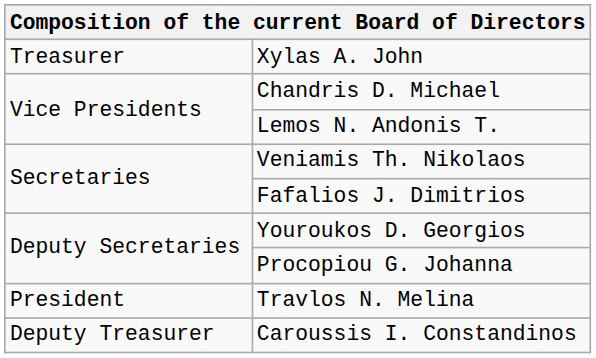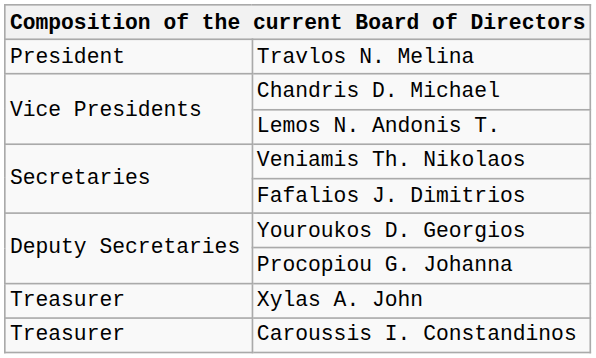 <table class=wikitable>
 <tr>
 <th colspan=2>Composition of the current Board of Directors</th>
 </tr>
 <tr>
-<td>Treasurer</td>
-<td>Xylas A. John</td>
+<td>President</td>
+<td>Travlos N. Melina</td>
 </tr>
 <tr>
 <td rowspan=2>Vice Presidents</td>
 <td>Chandris D. Michael</td>
 </tr>
 <tr>
 <td>Lemos N. Andonis T.</td>
 </tr>
 <tr>
 <td rowspan=2>Secretaries</td>
 <td>Veniamis Th. Nikolaos</td>
 </tr>
 <tr>
 <td>Fafalios J. Dimitrios</td>
 </tr>
 <tr>
 <td rowspan=2>Deputy Secretaries</td>
 <td>Youroukos D. Georgios</td>
 </tr>
 <tr>
 <td>Procopiou G. Johanna</td>
 </tr>
 <tr>
-<td>President</td>
-<td>Travlos N. Melina</td>
+<td>Treasurer</td>
+<td>Xylas A. John</td>
 </tr>
 <tr>
-<td>Deputy Treasurer</td>
+<td>Treasurer</td>
 <td>Caroussis I. Constandinos</td>
 </tr>
 </table>
